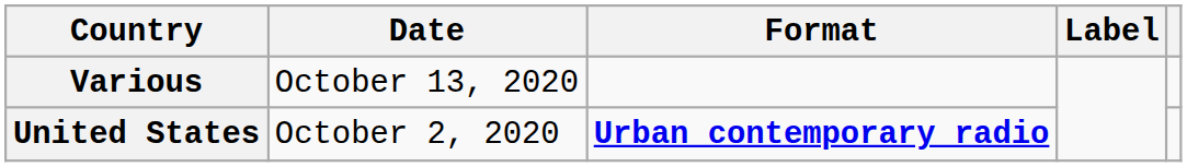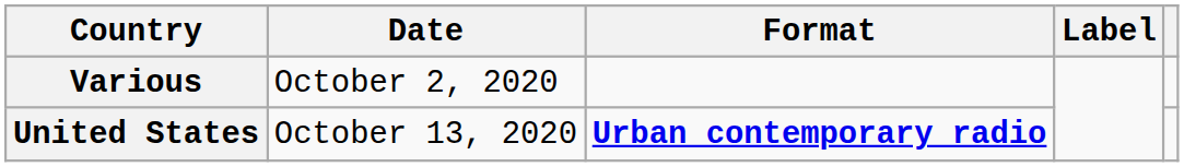 <table class="wikitable plainrowheaders">
 <tr>
 <th>Country</th>
 <th>Date</th>
 <th>Format</th>
 <th>Label</th>
 <th></th>
 </tr>
 <tr>
 <th scope="row">Various</th>
-<td>October 13, 2020</td>
+<td>October 2, 2020</td>
 <td></td>
 <td rowspan="2"></td>
 <td></td>
 </tr>
 <tr>
 <th scope="row">United States</th>
-<td>October 2, 2020</td>
+<td>October 13, 2020</td>
 <td><strong><a href='#'>Urban contemporary radio</a></strong></td>
 <td></td>
 </tr>
 </table>
